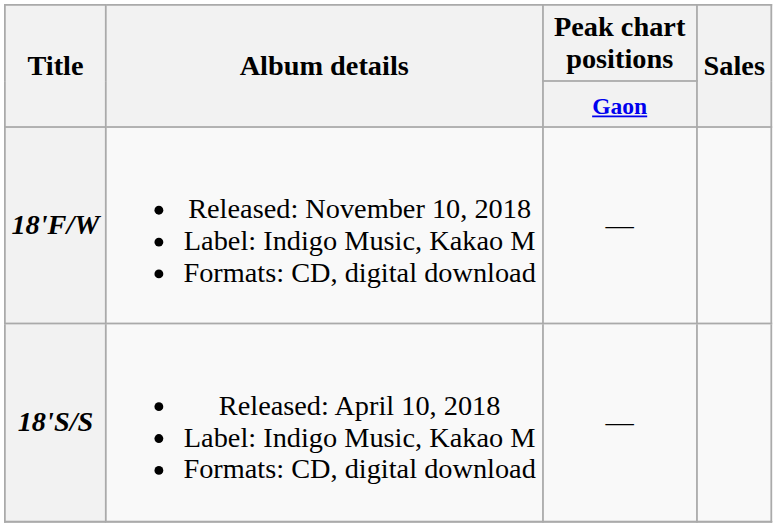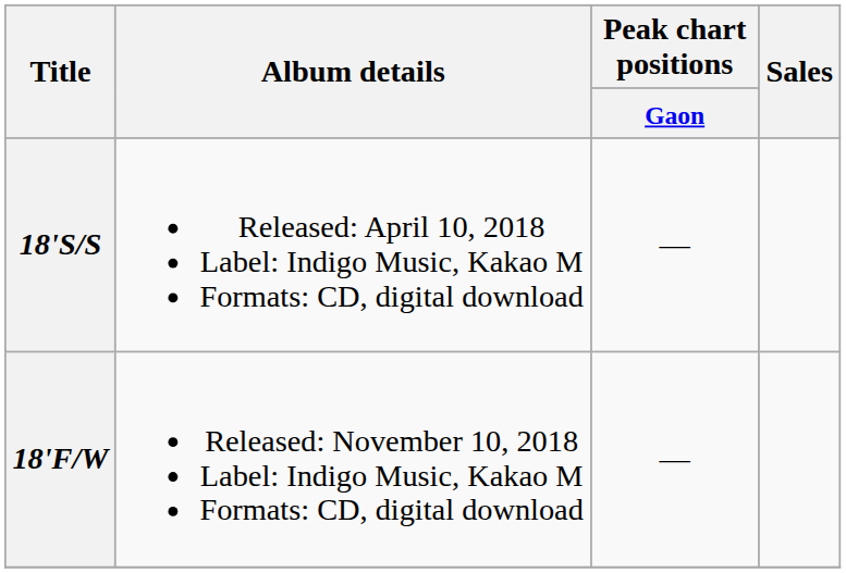 <table class="wikitable plainrowheaders" style="text-align:center;">
 <tr>
 <th scope="col" rowspan="2">Title</th>
 <th scope="col" rowspan="2">Album details</th>
 <th scope="col" colspan="1" style="width:5em;">Peak chart positions</th>
 <th scope="col" rowspan="2">Sales</th>
 </tr>
 <tr>
 <th><small><a href='#'>Gaon</a></small><br></th>
 </tr>
 <tr>
+<th scope="row"><em>18'S/S</em></th>
+<td><br><ul><li>Released: April 10, 2018</li><li>Label: Indigo Music, Kakao M</li><li>Formats: CD, digital download</li></ul></td>
+<td>—</td>
+<td></td>
+</tr>
+<tr>
 <th scope="row"><em>18'F/W</em></th>
 <td><br><ul><li>Released: November 10, 2018</li><li>Label: Indigo Music, Kakao M</li><li>Formats: CD, digital download</li></ul></td>
 <td>—</td>
 <td></td>
 </tr>
 <tr>
-<th scope="row"><em>18'S/S</em></th>
-<td><br><ul><li>Released: April 10, 2018</li><li>Label: Indigo Music, Kakao M</li><li>Formats: CD, digital download</li></ul></td>
-<td>—</td>
-<td></td>
-</tr>
-<tr>
 </tr>
 </table>
